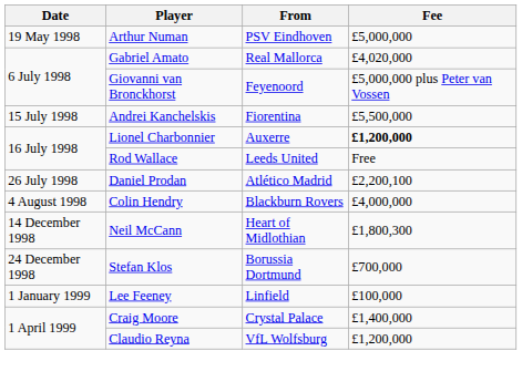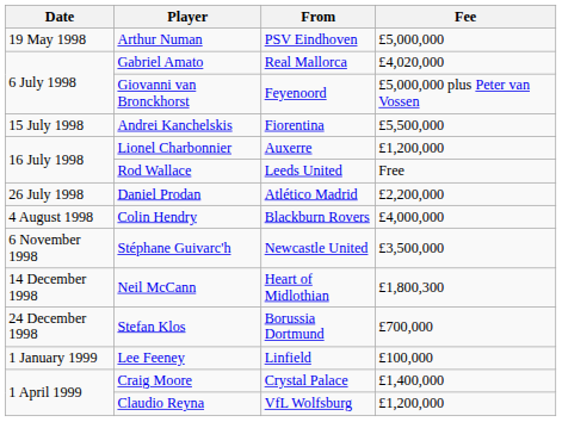 <table class="wikitable sortable">
 <tr>
 <th>Date</th>
 <th>Player</th>
 <th>From</th>
 <th>Fee</th>
 </tr>
 <tr>
 <td>19 May 1998</td>
 <td> <a href='#'>Arthur Numan</a></td>
 <td> <a href='#'>PSV Eindhoven</a></td>
 <td>£5,000,000</td>
 </tr>
 <tr>
 <td rowspan=2>6 July 1998</td>
 <td> <a href='#'>Gabriel Amato</a></td>
 <td> <a href='#'>Real Mallorca</a></td>
 <td>£4,020,000</td>
 </tr>
 <tr>
 <td> <a href='#'>Giovanni van Bronckhorst</a></td>
 <td> <a href='#'>Feyenoord</a></td>
 <td>£5,000,000 plus <a href='#'>Peter van Vossen</a></td>
 </tr>
 <tr>
 <td>15 July 1998</td>
 <td> <a href='#'>Andrei Kanchelskis</a></td>
 <td> <a href='#'>Fiorentina</a></td>
 <td>£5,500,000</td>
 </tr>
 <tr>
 <td rowspan=2>16 July 1998</td>
 <td> <a href='#'>Lionel Charbonnier</a></td>
 <td> <a href='#'>Auxerre</a></td>
-<td><strong>£1,200,000</strong></td>
+<td>£1,200,000</td>
 </tr>
 <tr>
 <td> <a href='#'>Rod Wallace</a></td>
 <td> <a href='#'>Leeds United</a></td>
 <td>Free</td>
 </tr>
 <tr>
 <td>26 July 1998</td>
 <td> <a href='#'>Daniel Prodan</a></td>
 <td> <a href='#'>Atlético Madrid</a></td>
-<td>£2,200,100</td>
+<td>£2,200,000</td>
 </tr>
 <tr>
 <td>4 August 1998</td>
 <td> <a href='#'>Colin Hendry</a></td>
 <td> <a href='#'>Blackburn Rovers</a></td>
 <td>£4,000,000</td>
+</tr>
+<tr>
+<td>6 November 1998</td>
+<td> <a href='#'>Stéphane Guivarc'h</a></td>
+<td> <a href='#'>Newcastle United</a></td>
+<td>£3,500,000</td>
 </tr>
 <tr>
 <td>14 December 1998</td>
 <td> <a href='#'>Neil McCann</a></td>
 <td> <a href='#'>Heart of Midlothian</a></td>
 <td>£1,800,300</td>
 </tr>
 <tr>
 <td>24 December 1998</td>
 <td> <a href='#'>Stefan Klos</a></td>
 <td> <a href='#'>Borussia Dortmund</a></td>
 <td>£700,000</td>
 </tr>
 <tr>
 <td>1 January 1999</td>
 <td> <a href='#'>Lee Feeney</a></td>
 <td> <a href='#'>Linfield</a></td>
 <td>£100,000</td>
 </tr>
 <tr>
 <td rowspan=2>1 April 1999</td>
 <td> <a href='#'>Craig Moore</a></td>
 <td> <a href='#'>Crystal Palace</a></td>
 <td>£1,400,000</td>
 </tr>
 <tr>
 <td> <a href='#'>Claudio Reyna</a></td>
 <td> <a href='#'>VfL Wolfsburg</a></td>
 <td>£1,200,000</td>
 </tr>
 </table>
